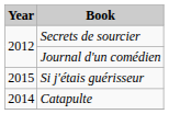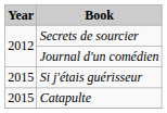 <table class="wikitable">
 <tr>
 <th style="background: #CCCCCC;">Year</th>
 <th style="background: #CCCCCC;">Book</th>
 </tr>
 <tr>
 <td rowspan=2>2012</td>
 <td><em>Secrets de sourcier</em></td>
 </tr>
 <tr>
 <td><em>Journal d'un comédien</em></td>
 </tr>
 <tr>
 <td>2015</td>
 <td><em>Si j'étais guérisseur</em></td>
 </tr>
 <tr>
-<td>2014</td>
+<td>2015</td>
 <td><em>Catapulte</em></td>
 </tr>
 <tr>
 </tr>
 </table>
